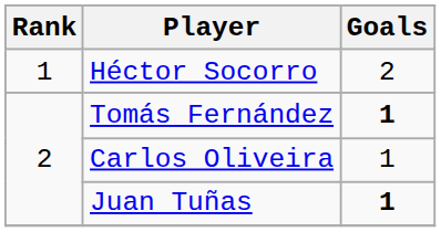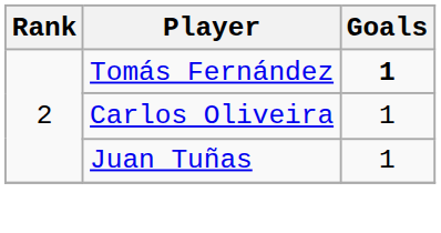 <table class="wikitable" style="text-align: left;">
 <tr>
 <th>Rank</th>
 <th>Player</th>
 <th>Goals</th>
-</tr>
-<tr>
-<td align=center>1</td>
-<td><a href='#'>Héctor Socorro</a></td>
-<td align=center>2</td>
 </tr>
 <tr>
 <td rowspan=3 align=center>2</td>
 <td><a href='#'>Tomás Fernández</a></td>
 <td align=center><strong>1</strong></td>
 </tr>
 <tr>
 <td><a href='#'>Carlos Oliveira</a></td>
 <td align=center>1</td>
 </tr>
 <tr>
 <td><a href='#'>Juan Tuñas</a></td>
-<td align=center><strong>1</strong></td>
+<td align=center>1</td>
 </tr>
 <tr>
 </tr>
 </table>
